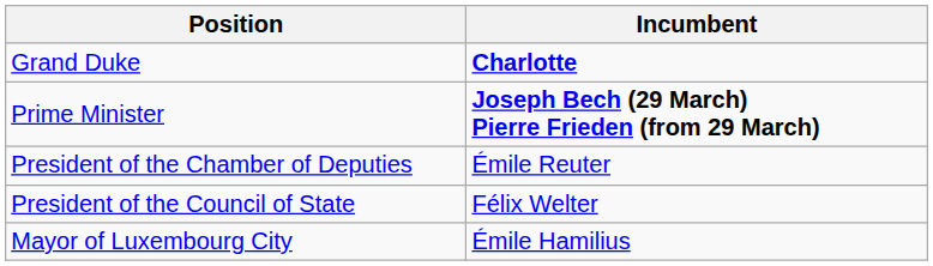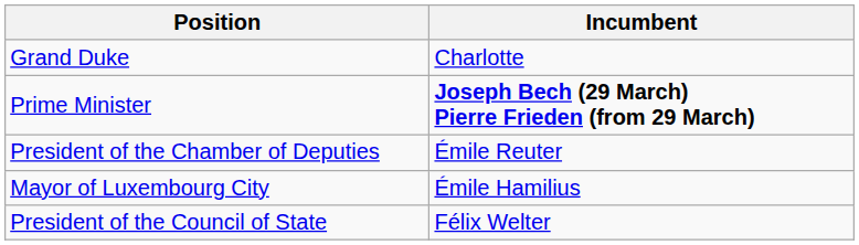 <table class="wikitable">
 <tr>
 <th width="300">Position</th>
 <th width="300">Incumbent</th>
 </tr>
 <tr>
 <td><a href='#'>Grand Duke</a></td>
-<td><strong><a href='#'>Charlotte</a></strong></td>
+<td><a href='#'>Charlotte</a></td>
 </tr>
 <tr>
 <td><a href='#'>Prime Minister</a></td>
 <td><strong><a href='#'>Joseph Bech</a> (29 March)<br><a href='#'>Pierre Frieden</a> (from 29 March)</strong></td>
 </tr>
 <tr>
 <td><a href='#'>President of the Chamber of Deputies</a></td>
 <td><a href='#'>Émile Reuter</a></td>
 </tr>
 <tr>
+<td><a href='#'>Mayor of Luxembourg City</a></td>
+<td><a href='#'>Émile Hamilius</a></td>
+</tr>
+<tr>
 <td><a href='#'>President of the Council of State</a></td>
 <td><a href='#'>Félix Welter</a></td>
 </tr>
-<tr>
-<td><a href='#'>Mayor of Luxembourg City</a></td>
-<td><a href='#'>Émile Hamilius</a></td>
-</tr>
 </table>
